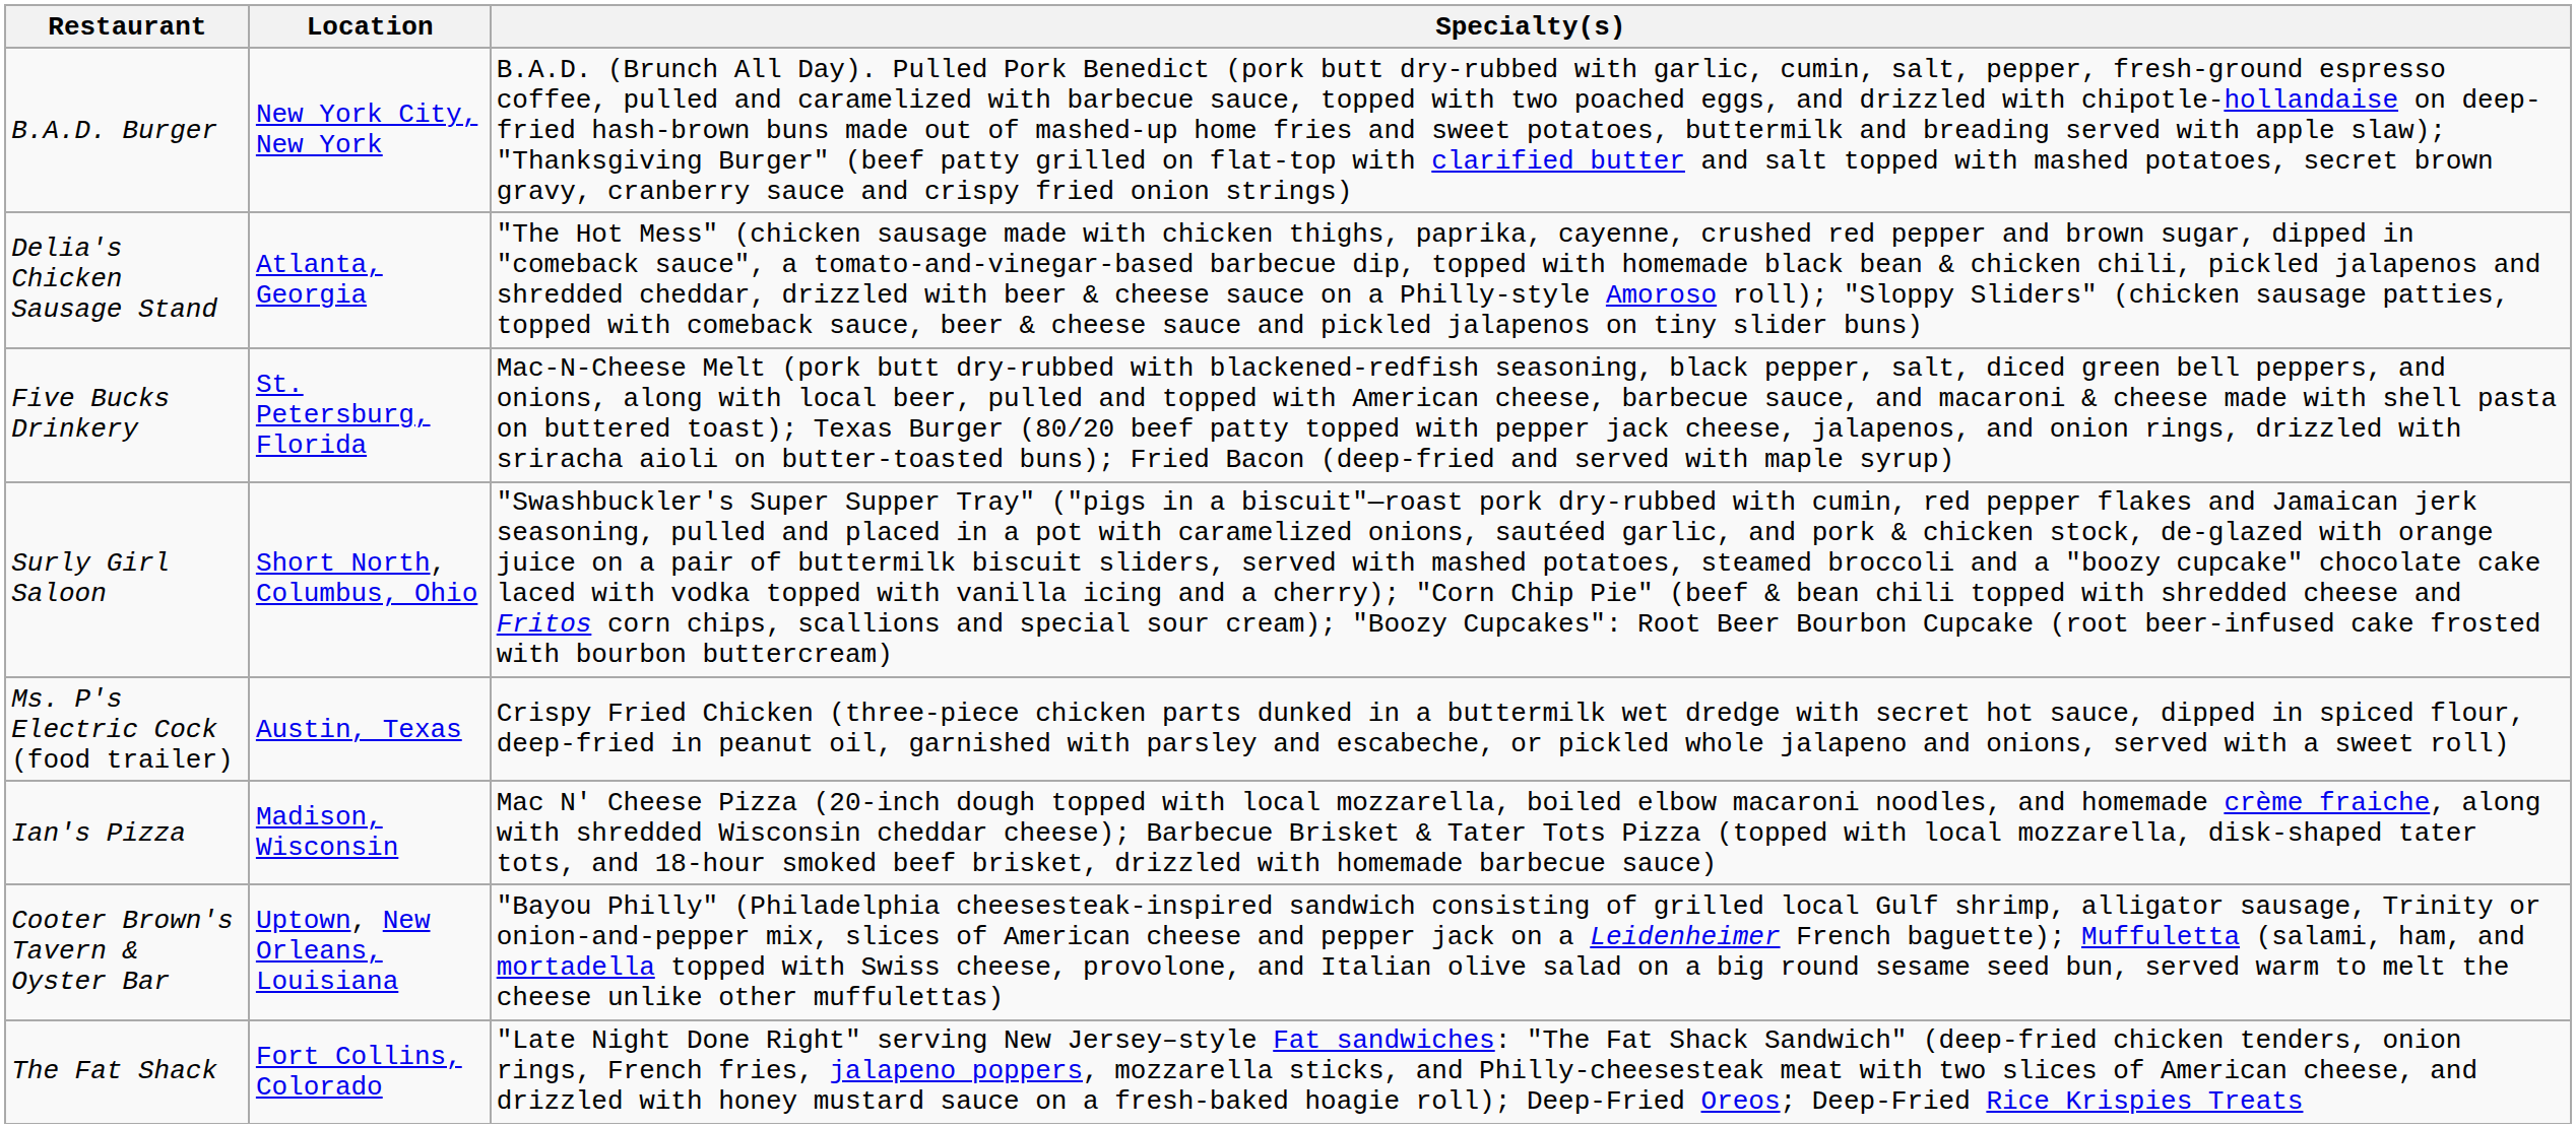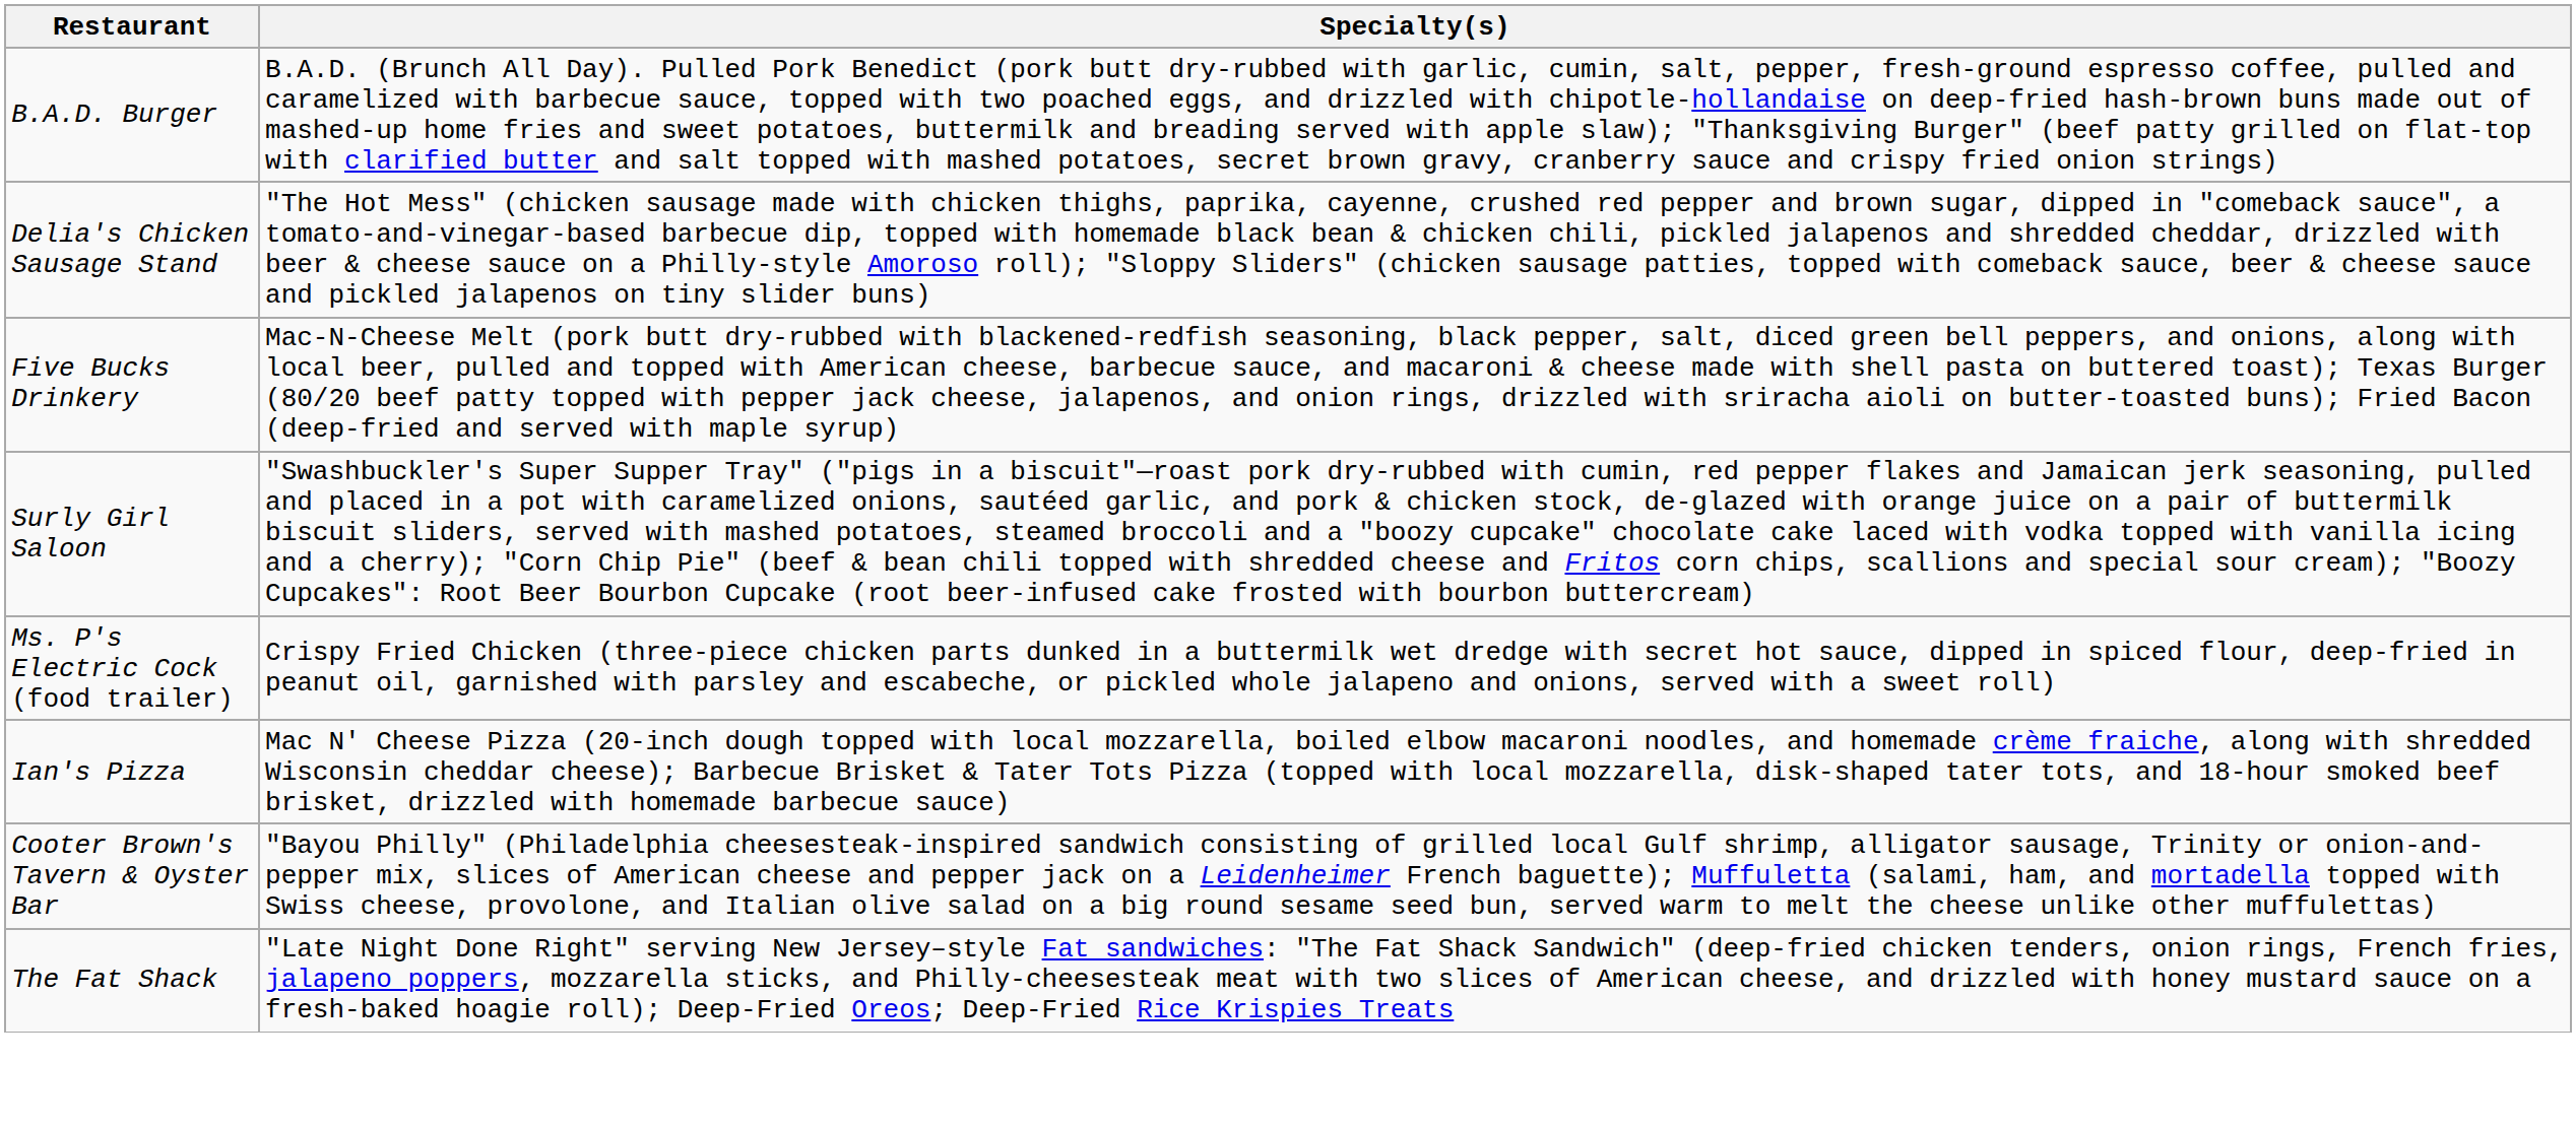 <table class="wikitable" style="width:100%;">
 <tr>
 <th>Restaurant</th>
-<th>Location</th>
 <th>Specialty(s)</th>
 </tr>
 <tr>
 <td><em>B.A.D. Burger</em></td>
-<td><a href='#'>New York City, New York</a></td>
 <td>B.A.D. (Brunch All Day). Pulled Pork Benedict (pork butt dry-rubbed with garlic, cumin, salt, pepper, fresh-ground espresso coffee, pulled and caramelized with barbecue sauce, topped with two poached eggs, and drizzled with chipotle-<a href='#'>hollandaise</a> on deep-fried hash-brown buns made out of mashed-up home fries and sweet potatoes, buttermilk and breading served with apple slaw); "Thanksgiving Burger" (beef patty grilled on flat-top with <a href='#'>clarified butter</a> and salt topped with mashed potatoes, secret brown gravy, cranberry sauce and crispy fried onion strings)</td>
 </tr>
 <tr>
 <td><em>Delia's Chicken Sausage Stand</em></td>
-<td><a href='#'>Atlanta, Georgia</a></td>
 <td>"The Hot Mess" (chicken sausage made with chicken thighs, paprika, cayenne, crushed red pepper and brown sugar, dipped in "comeback sauce", a tomato-and-vinegar-based barbecue dip, topped with homemade black bean & chicken chili, pickled jalapenos and shredded cheddar, drizzled with beer & cheese sauce on a Philly-style <a href='#'>Amoroso</a> roll); "Sloppy Sliders" (chicken sausage patties, topped with comeback sauce, beer & cheese sauce and pickled jalapenos on tiny slider buns)</td>
 </tr>
 <tr>
 <td><em>Five Bucks Drinkery</em></td>
-<td><a href='#'>St. Petersburg, Florida</a></td>
 <td>Mac-N-Cheese Melt (pork butt dry-rubbed with blackened-redfish seasoning, black pepper, salt, diced green bell peppers, and onions, along with local beer, pulled and topped with American cheese, barbecue sauce, and macaroni & cheese made with shell pasta on buttered toast); Texas Burger (80/20 beef patty topped with pepper jack cheese, jalapenos, and onion rings, drizzled with sriracha aioli on butter-toasted buns); Fried Bacon (deep-fried and served with maple syrup)</td>
 </tr>
 <tr>
 <td><em>Surly Girl Saloon</em></td>
-<td><a href='#'>Short North</a>, <a href='#'>Columbus, Ohio</a></td>
 <td>"Swashbuckler's Super Supper Tray" ("pigs in a biscuit"—roast pork dry-rubbed with cumin, red pepper flakes and Jamaican jerk seasoning, pulled and placed in a pot with caramelized onions, sautéed garlic, and pork & chicken stock, de-glazed with orange juice on a pair of buttermilk biscuit sliders, served with mashed potatoes, steamed broccoli and a "boozy cupcake" chocolate cake laced with vodka topped with vanilla icing and a cherry); "Corn Chip Pie" (beef & bean chili topped with  shredded cheese and <em><a href='#'>Fritos</a></em> corn chips, scallions and special sour cream); "Boozy Cupcakes": Root Beer Bourbon Cupcake (root beer-infused cake frosted with bourbon buttercream)</td>
 </tr>
 <tr>
 <td><em>Ms. P's Electric Cock</em> (food trailer)</td>
-<td><a href='#'>Austin, Texas</a></td>
 <td>Crispy Fried Chicken (three-piece chicken parts dunked in a buttermilk wet dredge with secret hot sauce, dipped in spiced flour, deep-fried in peanut oil, garnished with parsley and escabeche, or pickled whole jalapeno and onions, served with a sweet roll)</td>
 </tr>
 <tr>
 <td><em>Ian's Pizza</em></td>
-<td><a href='#'>Madison, Wisconsin</a></td>
 <td>Mac N' Cheese Pizza (20-inch dough topped with local mozzarella, boiled elbow macaroni noodles, and homemade <a href='#'>crème fraiche</a>, along with shredded Wisconsin cheddar cheese); Barbecue Brisket & Tater Tots Pizza (topped with local mozzarella, disk-shaped tater tots, and 18-hour smoked beef brisket, drizzled with homemade barbecue sauce)</td>
 </tr>
 <tr>
 <td><em>Cooter Brown's Tavern & Oyster Bar</em></td>
-<td><a href='#'>Uptown</a>, <a href='#'>New Orleans, Louisiana</a></td>
 <td>"Bayou Philly" (Philadelphia cheesesteak-inspired sandwich consisting of grilled local Gulf shrimp, alligator sausage, Trinity or onion-and-pepper mix, slices of American cheese and pepper jack on a <em><a href='#'>Leidenheimer</a></em> French baguette); <a href='#'>Muffuletta</a> (salami, ham, and <a href='#'>mortadella</a> topped with Swiss cheese, provolone, and Italian olive salad on a big round sesame seed bun, served warm to melt the cheese unlike other muffulettas)</td>
 </tr>
 <tr>
 <td><em>The Fat Shack</em></td>
-<td><a href='#'>Fort Collins, Colorado</a></td>
 <td>"Late Night Done Right" serving New Jersey–style <a href='#'>Fat sandwiches</a>: "The Fat Shack Sandwich" (deep-fried chicken tenders, onion rings, French fries, <a href='#'>jalapeno poppers</a>, mozzarella sticks, and Philly-cheesesteak meat with two slices of American cheese, and drizzled with honey mustard sauce on a fresh-baked hoagie roll); Deep-Fried <a href='#'>Oreos</a>; Deep-Fried <a href='#'>Rice Krispies Treats</a></td>
 </tr>
 </table>
